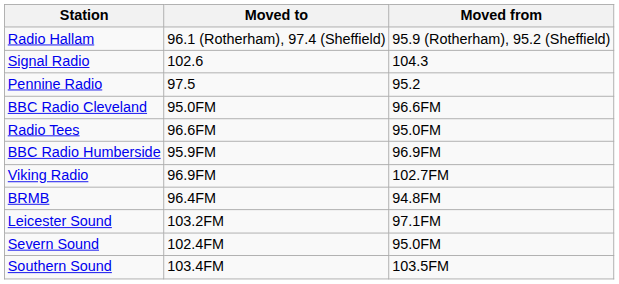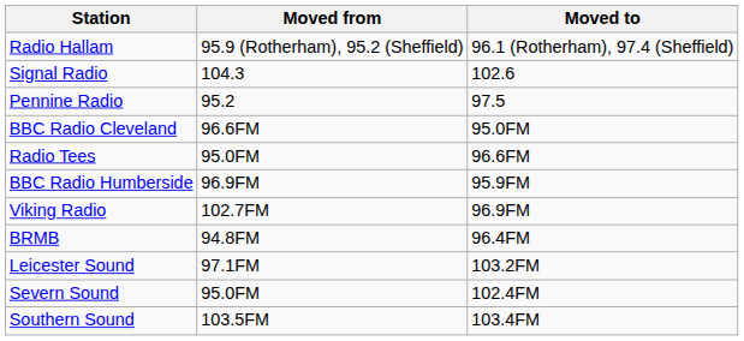 <table class="wikitable">
 <tr>
 <th>Station</th>
+<th>Moved from</th>
 <th>Moved to</th>
-<th>Moved from</th>
 </tr>
 <tr>
 <td><a href='#'>Radio Hallam</a></td>
+<td>95.9 (Rotherham), 95.2 (Sheffield)</td>
 <td>96.1 (Rotherham), 97.4 (Sheffield)</td>
-<td>95.9 (Rotherham), 95.2 (Sheffield)</td>
 </tr>
 <tr>
 <td><a href='#'>Signal Radio</a></td>
+<td>104.3</td>
 <td>102.6</td>
-<td>104.3</td>
 </tr>
 <tr>
 <td><a href='#'>Pennine Radio</a></td>
+<td>95.2</td>
 <td>97.5</td>
-<td>95.2</td>
 </tr>
 <tr>
 <td><a href='#'>BBC Radio Cleveland</a></td>
+<td>96.6FM</td>
+<td>95.0FM</td>
+</tr>
+<tr>
+<td><a href='#'>Radio Tees</a></td>
 <td>95.0FM</td>
 <td>96.6FM</td>
 </tr>
 <tr>
-<td><a href='#'>Radio Tees</a></td>
-<td>96.6FM</td>
-<td>95.0FM</td>
+<td><a href='#'>BBC Radio Humberside</a></td>
+<td>96.9FM</td>
+<td>95.9FM</td>
 </tr>
 <tr>
-<td><a href='#'>BBC Radio Humberside</a></td>
-<td>95.9FM</td>
+<td><a href='#'>Viking Radio</a></td>
+<td>102.7FM</td>
 <td>96.9FM</td>
 </tr>
 <tr>
-<td><a href='#'>Viking Radio</a></td>
-<td>96.9FM</td>
-<td>102.7FM</td>
-</tr>
-<tr>
 <td><a href='#'>BRMB</a></td>
+<td>94.8FM</td>
 <td>96.4FM</td>
-<td>94.8FM</td>
 </tr>
 <tr>
 <td><a href='#'>Leicester Sound</a></td>
+<td>97.1FM</td>
 <td>103.2FM</td>
-<td>97.1FM</td>
 </tr>
 <tr>
 <td><a href='#'>Severn Sound</a></td>
+<td>95.0FM</td>
 <td>102.4FM</td>
-<td>95.0FM</td>
 </tr>
 <tr>
 <td><a href='#'>Southern Sound</a></td>
+<td>103.5FM</td>
 <td>103.4FM</td>
-<td>103.5FM</td>
 </tr>
 </table>
